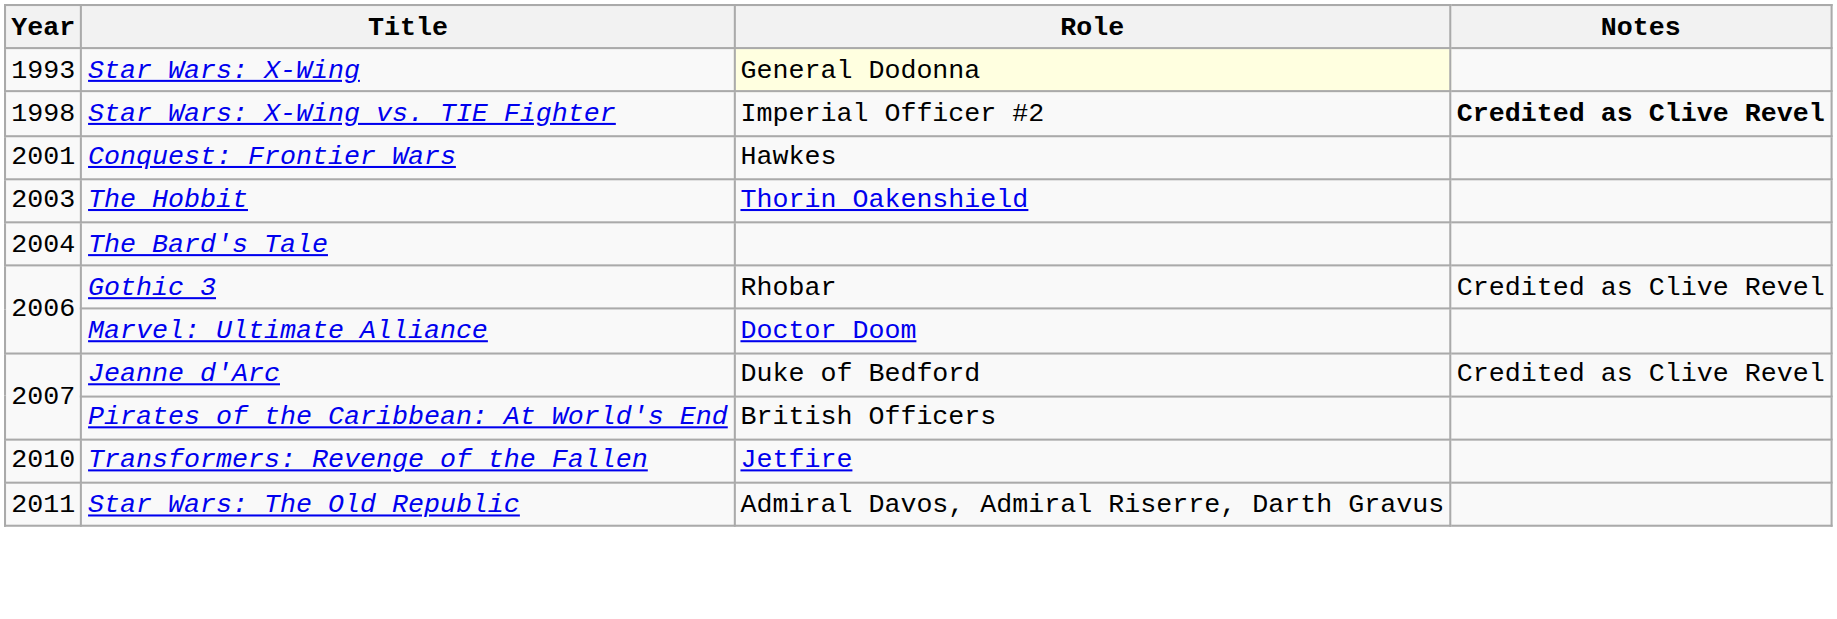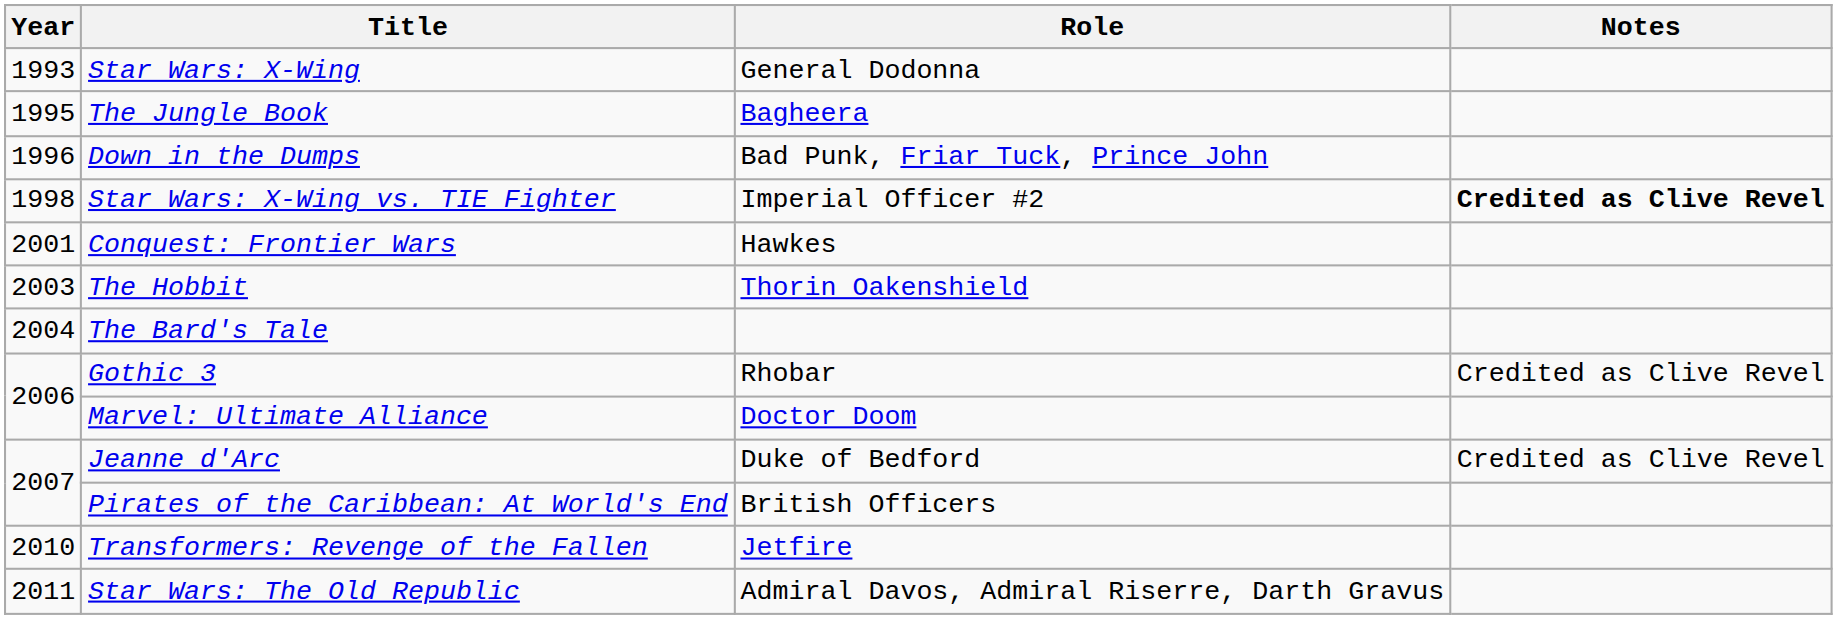 <table class="wikitable">
 <tr>
 <th>Year</th>
 <th>Title</th>
 <th>Role</th>
 <th>Notes</th>
 </tr>
 <tr>
 <td>1993</td>
 <td><em><a href='#'>Star Wars: X-Wing</a></em></td>
-<td style="background: lightyellow;">General Dodonna</td>
+<td>General Dodonna</td>
+<td></td>
+</tr>
+<tr>
+<td>1995</td>
+<td><em><a href='#'>The Jungle Book</a></em></td>
+<td><a href='#'>Bagheera</a></td>
+<td></td>
+</tr>
+<tr>
+<td>1996</td>
+<td><em><a href='#'>Down in the Dumps</a></em></td>
+<td>Bad Punk, <a href='#'>Friar Tuck</a>, <a href='#'>Prince John</a></td>
 <td></td>
 </tr>
 <tr>
 <td>1998</td>
 <td><em><a href='#'>Star Wars: X-Wing vs. TIE Fighter</a></em></td>
 <td>Imperial Officer #2</td>
 <td><strong>Credited as Clive Revel</strong></td>
 </tr>
 <tr>
 <td>2001</td>
 <td><em><a href='#'>Conquest: Frontier Wars</a></em></td>
 <td>Hawkes</td>
 <td></td>
 </tr>
 <tr>
 <td>2003</td>
 <td><em><a href='#'>The Hobbit</a></em></td>
 <td><a href='#'>Thorin Oakenshield</a></td>
 <td></td>
 </tr>
 <tr>
 <td>2004</td>
 <td><em><a href='#'>The Bard's Tale</a></em></td>
 <td></td>
 <td></td>
 </tr>
 <tr>
 <td rowspan="2">2006</td>
 <td><em><a href='#'>Gothic 3</a></em></td>
 <td>Rhobar</td>
 <td>Credited as Clive Revel</td>
 </tr>
 <tr>
 <td><em><a href='#'>Marvel: Ultimate Alliance</a></em></td>
 <td><a href='#'>Doctor Doom</a></td>
 <td></td>
 </tr>
 <tr>
 <td rowspan="2">2007</td>
 <td><em><a href='#'>Jeanne d'Arc</a></em></td>
 <td>Duke of Bedford</td>
 <td>Credited as Clive Revel</td>
 </tr>
 <tr>
 <td><em><a href='#'>Pirates of the Caribbean: At World's End</a></em></td>
 <td>British Officers</td>
 <td></td>
 </tr>
 <tr>
 <td>2010</td>
 <td><em><a href='#'>Transformers: Revenge of the Fallen</a></em></td>
 <td><a href='#'>Jetfire</a></td>
 <td></td>
 </tr>
 <tr>
 <td>2011</td>
 <td><em><a href='#'>Star Wars: The Old Republic</a></em></td>
 <td>Admiral Davos, Admiral Riserre, Darth Gravus</td>
 <td></td>
 </tr>
 </table>
